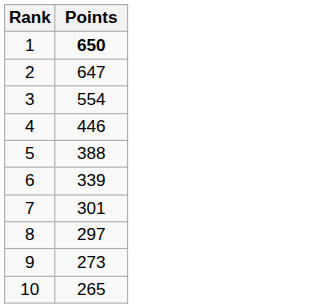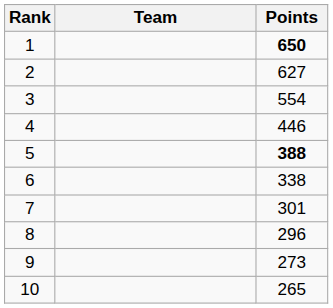 <table class="wikitable" style="text-align:center;">
 <tr>
 <th width=40>Rank</th>
+<th width=180>Team</th>
 <th width=60>Points</th>
 </tr>
 <tr>
 <td>1</td>
+<td align=left></td>
 <td><strong>650</strong></td>
 </tr>
 <tr>
 <td>2</td>
-<td>647</td>
+<td align=left></td>
+<td>627</td>
 </tr>
 <tr>
 <td>3</td>
+<td align=left></td>
 <td>554</td>
 </tr>
 <tr>
 <td>4</td>
+<td align=left></td>
 <td>446</td>
 </tr>
 <tr>
 <td>5</td>
-<td>388</td>
+<td align=left></td>
+<td><strong>388</strong></td>
 </tr>
 <tr>
 <td>6</td>
-<td>339</td>
+<td align=left></td>
+<td>338</td>
 </tr>
 <tr>
 <td>7</td>
+<td align=left></td>
 <td>301</td>
 </tr>
 <tr>
 <td>8</td>
-<td>297</td>
+<td align=left></td>
+<td>296</td>
 </tr>
 <tr>
 <td>9</td>
+<td align=left></td>
 <td>273</td>
 </tr>
 <tr>
 <td>10</td>
+<td align=left></td>
 <td>265</td>
 </tr>
 </table>
